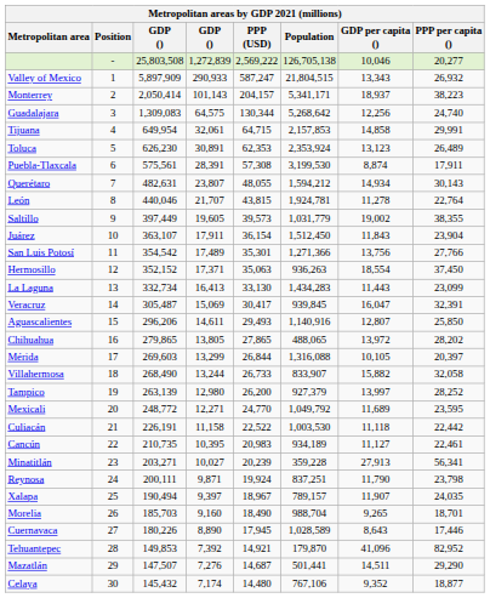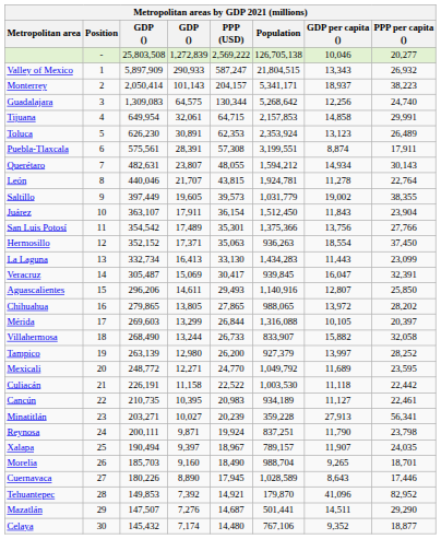 <table class="wikitable sortable" style="font-size:85%;">
 <tr>
 <th colspan="8" style="text-align:center">Metropolitan areas by GDP 2021 (millions) </th>
 </tr>
 <tr style="text-align:center">
 <th>Metropolitan area</th>
 <th>Position</th>
 <th>GDP<br>()</th>
 <th>GDP<br>()</th>
 <th>PPP<br>(USD)</th>
 <th>Population</th>
 <th>GDP per capita<br>()</th>
 <th>PPP per capita<br>()</th>
 </tr>
 <tr style="text-align:center; background:#E2F2D2">
 <td style="text-align:left"><em></em></td>
 <td>-</td>
 <td>25,803,508</td>
 <td>1,272,839</td>
 <td>2,569,222</td>
 <td>126,705,138</td>
 <td>10,046</td>
 <td>20,277</td>
 </tr>
 <tr style="text-align:center">
 <td style="text-align:left"><a href='#'>Valley of Mexico</a></td>
 <td>1</td>
 <td>5,897,909</td>
 <td>290,933</td>
 <td>587,247</td>
 <td>21,804,515</td>
 <td>13,343</td>
 <td>26,932</td>
 </tr>
 <tr style="text-align:center">
 <td style="text-align:left"><a href='#'>Monterrey</a></td>
 <td>2</td>
 <td>2,050,414</td>
 <td>101,143</td>
 <td>204,157</td>
 <td>5,341,171</td>
 <td>18,937</td>
 <td>38,223</td>
 </tr>
 <tr style="text-align:center">
 <td style="text-align:left"><a href='#'>Guadalajara</a></td>
 <td>3</td>
 <td>1,309,083</td>
 <td>64,575</td>
 <td>130,344</td>
 <td>5,268,642</td>
 <td>12,256</td>
 <td>24,740</td>
 </tr>
 <tr style="text-align:center">
 <td style="text-align:left"><a href='#'>Tijuana</a></td>
 <td>4</td>
 <td>649,954</td>
 <td>32,061</td>
 <td>64,715</td>
 <td>2,157,853</td>
 <td>14,858</td>
 <td>29,991</td>
 </tr>
 <tr style="text-align:center">
 <td style="text-align:left"><a href='#'>Toluca</a></td>
 <td>5</td>
 <td>626,230</td>
 <td>30,891</td>
 <td>62,353</td>
 <td>2,353,924</td>
 <td>13,123</td>
 <td>26,489</td>
 </tr>
 <tr style="text-align:center">
 <td style="text-align:left"><a href='#'>Puebla-Tlaxcala</a></td>
 <td>6</td>
 <td>575,561</td>
 <td>28,391</td>
 <td>57,308</td>
-<td>3,199,530</td>
+<td>3,199,551</td>
 <td>8,874</td>
 <td>17,911</td>
 </tr>
 <tr style="text-align:center">
 <td style="text-align:left"><a href='#'>Querétaro</a></td>
 <td>7</td>
 <td>482,631</td>
 <td>23,807</td>
 <td>48,055</td>
 <td>1,594,212</td>
 <td>14,934</td>
 <td>30,143</td>
 </tr>
 <tr style="text-align:center">
 <td style="text-align:left"><a href='#'>León</a></td>
 <td>8</td>
 <td>440,046</td>
 <td>21,707</td>
 <td>43,815</td>
 <td>1,924,781</td>
 <td>11,278</td>
 <td>22,764</td>
 </tr>
 <tr style="text-align:center">
 <td style="text-align:left"><a href='#'>Saltillo</a></td>
 <td>9</td>
 <td>397,449</td>
 <td>19,605</td>
 <td>39,573</td>
 <td>1,031,779</td>
 <td>19,002</td>
 <td>38,355</td>
 </tr>
 <tr style="text-align:center">
 <td style="text-align:left"><a href='#'>Juárez</a></td>
 <td>10</td>
 <td>363,107</td>
 <td>17,911</td>
 <td>36,154</td>
 <td>1,512,450</td>
 <td>11,843</td>
 <td>23,904</td>
 </tr>
 <tr style="text-align:center">
 <td style="text-align:left"><a href='#'>San Luis Potosí</a></td>
 <td>11</td>
 <td>354,542</td>
 <td>17,489</td>
 <td>35,301</td>
-<td>1,271,366</td>
+<td>1,375,366</td>
 <td>13,756</td>
 <td>27,766</td>
 </tr>
 <tr style="text-align:center">
 <td style="text-align:left"><a href='#'>Hermosillo</a></td>
 <td>12</td>
 <td>352,152</td>
 <td>17,371</td>
 <td>35,063</td>
 <td>936,263</td>
 <td>18,554</td>
 <td>37,450</td>
 </tr>
 <tr style="text-align:center">
 <td style="text-align:left"><a href='#'>La Laguna</a></td>
 <td>13</td>
 <td>332,734</td>
 <td>16,413</td>
 <td>33,130</td>
 <td>1,434,283</td>
 <td>11,443</td>
 <td>23,099</td>
 </tr>
 <tr style="text-align:center">
 <td style="text-align:left"><a href='#'>Veracruz</a></td>
 <td>14</td>
 <td>305,487</td>
 <td>15,069</td>
 <td>30,417</td>
 <td>939,845</td>
 <td>16,047</td>
 <td>32,391</td>
 </tr>
 <tr style="text-align:center">
 <td style="text-align:left"><a href='#'>Aguascalientes</a></td>
 <td>15</td>
 <td>296,206</td>
 <td>14,611</td>
 <td>29,493</td>
 <td>1,140,916</td>
 <td>12,807</td>
 <td>25,850</td>
 </tr>
 <tr style="text-align:center">
 <td style="text-align:left"><a href='#'>Chihuahua</a></td>
 <td>16</td>
 <td>279,865</td>
 <td>13,805</td>
 <td>27,865</td>
-<td>488,065</td>
+<td>988,065</td>
 <td>13,972</td>
 <td>28,202</td>
 </tr>
 <tr style="text-align:center">
 <td style="text-align:left"><a href='#'>Mérida</a></td>
 <td>17</td>
 <td>269,603</td>
 <td>13,299</td>
 <td>26,844</td>
 <td>1,316,088</td>
 <td>10,105</td>
 <td>20,397</td>
 </tr>
 <tr style="text-align:center">
 <td style="text-align:left"><a href='#'>Villahermosa</a></td>
 <td>18</td>
 <td>268,490</td>
 <td>13,244</td>
 <td>26,733</td>
 <td>833,907</td>
 <td>15,882</td>
 <td>32,058</td>
 </tr>
 <tr style="text-align:center">
 <td style="text-align:left"><a href='#'>Tampico</a></td>
 <td>19</td>
 <td>263,139</td>
 <td>12,980</td>
 <td>26,200</td>
 <td>927,379</td>
 <td>13,997</td>
 <td>28,252</td>
 </tr>
 <tr style="text-align:center">
 <td style="text-align:left"><a href='#'>Mexicali</a></td>
 <td>20</td>
 <td>248,772</td>
 <td>12,271</td>
 <td>24,770</td>
 <td>1,049,792</td>
 <td>11,689</td>
 <td>23,595</td>
 </tr>
 <tr style="text-align:center">
 <td style="text-align:left"><a href='#'>Culiacán</a></td>
 <td>21</td>
 <td>226,191</td>
 <td>11,158</td>
 <td>22,522</td>
 <td>1,003,530</td>
 <td>11,118</td>
 <td>22,442</td>
 </tr>
 <tr style="text-align:center">
 <td style="text-align:left"><a href='#'>Cancún</a></td>
 <td>22</td>
 <td>210,735</td>
 <td>10,395</td>
 <td>20,983</td>
 <td>934,189</td>
 <td>11,127</td>
 <td>22,461</td>
 </tr>
 <tr style="text-align:center">
 <td style="text-align:left"><a href='#'>Minatitlán</a></td>
 <td>23</td>
 <td>203,271</td>
 <td>10,027</td>
 <td>20,239</td>
 <td>359,228</td>
 <td>27,913</td>
 <td>56,341</td>
 </tr>
 <tr style="text-align:center">
 <td style="text-align:left"><a href='#'>Reynosa</a></td>
 <td>24</td>
 <td>200,111</td>
 <td>9,871</td>
 <td>19,924</td>
 <td>837,251</td>
 <td>11,790</td>
 <td>23,798</td>
 </tr>
 <tr style="text-align:center">
 <td style="text-align:left"><a href='#'>Xalapa</a></td>
 <td>25</td>
 <td>190,494</td>
 <td>9,397</td>
 <td>18,967</td>
 <td>789,157</td>
 <td>11,907</td>
 <td>24,035</td>
 </tr>
 <tr style="text-align:center">
 <td style="text-align:left"><a href='#'>Morelia</a></td>
 <td>26</td>
 <td>185,703</td>
 <td>9,160</td>
 <td>18,490</td>
 <td>988,704</td>
 <td>9,265</td>
 <td>18,701</td>
 </tr>
 <tr style="text-align:center">
 <td style="text-align:left"><a href='#'>Cuernavaca</a></td>
 <td>27</td>
 <td>180,226</td>
 <td>8,890</td>
 <td>17,945</td>
 <td>1,028,589</td>
 <td>8,643</td>
 <td>17,446</td>
 </tr>
 <tr style="text-align:center">
 <td style="text-align:left"><a href='#'>Tehuantepec</a></td>
 <td>28</td>
 <td>149,853</td>
 <td>7,392</td>
 <td>14,921</td>
 <td>179,870</td>
 <td>41,096</td>
 <td>82,952</td>
 </tr>
 <tr style="text-align:center">
 <td style="text-align:left"><a href='#'>Mazatlán</a></td>
 <td>29</td>
 <td>147,507</td>
 <td>7,276</td>
 <td>14,687</td>
 <td>501,441</td>
 <td>14,511</td>
 <td>29,290</td>
 </tr>
 <tr style="text-align:center">
 <td style="text-align:left"><a href='#'>Celaya</a></td>
 <td>30</td>
 <td>145,432</td>
 <td>7,174</td>
 <td>14,480</td>
 <td>767,106</td>
 <td>9,352</td>
 <td>18,877</td>
 </tr>
 </table>
